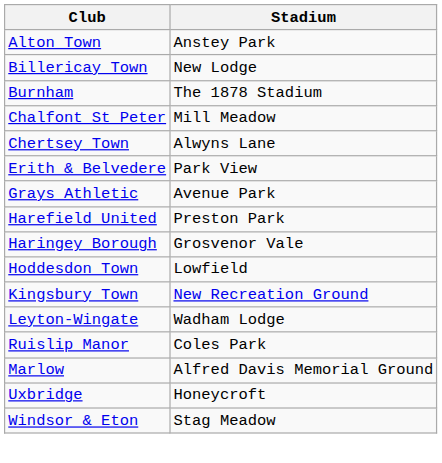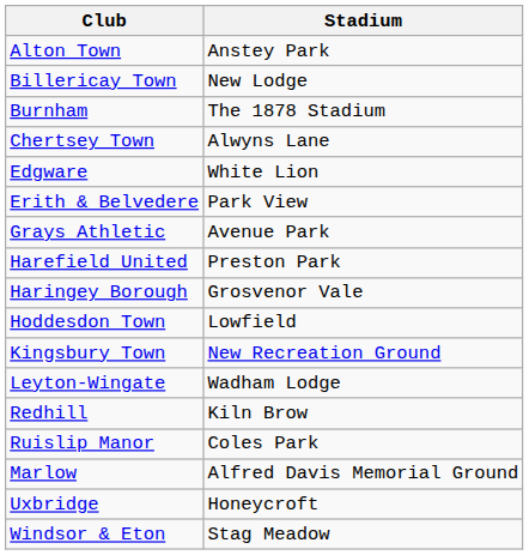 <table class="wikitable sortable">
 <tr>
 <th>Club</th>
 <th>Stadium</th>
 </tr>
 <tr>
 <td><a href='#'>Alton Town</a></td>
 <td>Anstey Park</td>
 </tr>
 <tr>
 <td><a href='#'>Billericay Town</a></td>
 <td>New Lodge</td>
 </tr>
 <tr>
 <td><a href='#'>Burnham</a></td>
 <td>The 1878 Stadium</td>
 </tr>
 <tr>
-<td><a href='#'>Chalfont St Peter</a></td>
-<td>Mill Meadow</td>
+<td><a href='#'>Chertsey Town</a></td>
+<td>Alwyns Lane</td>
 </tr>
 <tr>
-<td><a href='#'>Chertsey Town</a></td>
-<td>Alwyns Lane</td>
+<td><a href='#'>Edgware</a></td>
+<td>White Lion</td>
 </tr>
 <tr>
 <td><a href='#'>Erith & Belvedere</a></td>
 <td>Park View</td>
 </tr>
 <tr>
 <td><a href='#'>Grays Athletic</a></td>
 <td>Avenue Park</td>
 </tr>
 <tr>
 <td><a href='#'>Harefield United</a></td>
 <td>Preston Park</td>
 </tr>
 <tr>
 <td><a href='#'>Haringey Borough</a></td>
 <td>Grosvenor Vale</td>
 </tr>
 <tr>
 <td><a href='#'>Hoddesdon Town</a></td>
 <td>Lowfield</td>
 </tr>
 <tr>
 <td><a href='#'>Kingsbury Town</a></td>
 <td><a href='#'>New Recreation Ground</a></td>
 </tr>
 <tr>
 <td><a href='#'>Leyton-Wingate</a></td>
 <td>Wadham Lodge</td>
 </tr>
 <tr>
+<td><a href='#'>Redhill</a></td>
+<td>Kiln Brow</td>
+</tr>
+<tr>
 <td><a href='#'>Ruislip Manor</a></td>
 <td>Coles Park</td>
 </tr>
 <tr>
 <td><a href='#'>Marlow</a></td>
 <td>Alfred Davis Memorial Ground</td>
 </tr>
 <tr>
 <td><a href='#'>Uxbridge</a></td>
 <td>Honeycroft</td>
 </tr>
 <tr>
 <td><a href='#'>Windsor & Eton</a></td>
 <td>Stag Meadow</td>
 </tr>
 </table>
